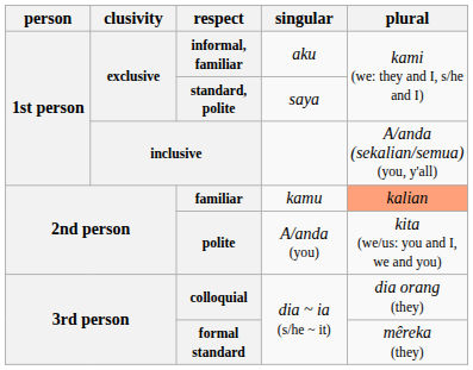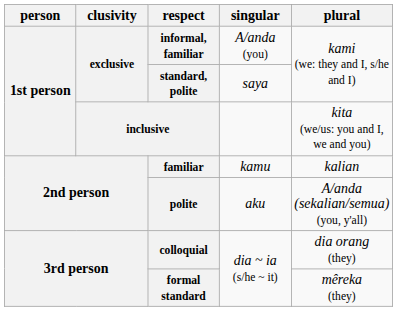 <table class="wikitable">
 <tr>
 <th width=75>person</th>
 <th width=75>clusivity</th>
 <th width=75>respect</th>
 <th width=75>singular</th>
 <th width=100>plural</th>
 </tr>
 <tr>
 <th rowspan=3>1st person</th>
 <th rowspan=2><small>exclusive</small></th>
 <th><small>informal, familiar</small></th>
-<td align=center><em>aku</em></td>
+<td align=center><em>A/anda</em><br><small>(you)</small></td>
 <td rowspan=2 align=center><em>kami</em><br><small>(we: they and I, s/he and I)</small></td>
 </tr>
 <tr>
 <th><small>standard, polite</small></th>
 <td align=center><em>saya</em></td>
 </tr>
 <tr>
 <th colspan=2><small>inclusive</small></th>
 <td></td>
-<td align=center><em>A/anda (sekalian/semua)</em><br><small>(you, y'all)</small></td>
+<td align=center><em>kita</em><br><small>(we/us: you and I, we and you)</small></td>
 </tr>
 <tr>
 <th rowspan=2 colspan=2>2nd person</th>
 <th><small>familiar</small></th>
 <td align=center><em>kamu</em></td>
-<td align=center style="background: lightsalmon;"><em>kalian</em></td>
+<td align=center><em>kalian</em></td>
 </tr>
 <tr>
 <th><small>polite</small></th>
-<td align=center><em>A/anda</em><br><small>(you)</small></td>
-<td align=center><em>kita</em><br><small>(we/us: you and I, we and you)</small></td>
+<td align=center><em>aku</em></td>
+<td align=center><em>A/anda (sekalian/semua)</em><br><small>(you, y'all)</small></td>
 </tr>
 <tr>
 <th rowspan=2 colspan=2>3rd person</th>
 <th><small>colloquial</small></th>
 <td rowspan=2 align=center><em>dia ~ ia</em><br><small>(s/he ~ it)</small></td>
 <td align=center><em>dia orang</em><br><small>(they)</small></td>
 </tr>
 <tr>
 <th><small>formal standard</small></th>
 <td align=center><em>mêreka</em><br><small>(they)</small></td>
 </tr>
 </table>
